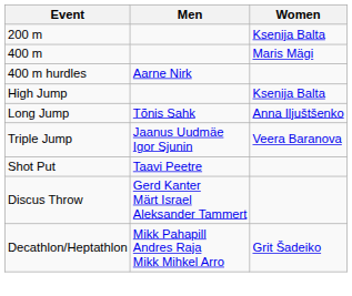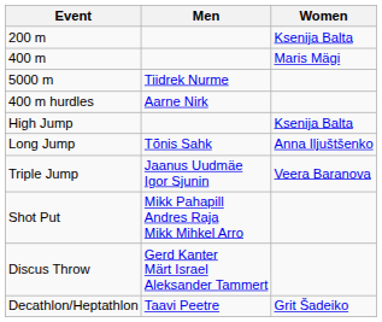 <table class=wikitable style="font-size:100%">
 <tr>
 <th>Event</th>
 <th>Men</th>
 <th>Women</th>
 </tr>
 <tr>
 <td>200 m</td>
 <td></td>
 <td><a href='#'>Ksenija Balta</a></td>
 </tr>
 <tr>
 <td>400 m</td>
 <td></td>
 <td><a href='#'>Maris Mägi</a></td>
+</tr>
+<tr>
+<td>5000 m</td>
+<td><a href='#'>Tiidrek Nurme</a></td>
+<td></td>
 </tr>
 <tr>
 <td>400 m hurdles</td>
 <td><a href='#'>Aarne Nirk</a></td>
 <td></td>
 </tr>
 <tr>
 <td>High Jump</td>
 <td></td>
 <td><a href='#'>Ksenija Balta</a></td>
 </tr>
 <tr>
 <td>Long Jump</td>
 <td><a href='#'>Tõnis Sahk</a></td>
 <td><a href='#'>Anna Iljuštšenko</a></td>
 </tr>
 <tr>
 <td>Triple Jump</td>
 <td><a href='#'>Jaanus Uudmäe</a> <br> <a href='#'>Igor Sjunin</a></td>
 <td><a href='#'>Veera Baranova</a></td>
 </tr>
 <tr>
 <td>Shot Put</td>
-<td><a href='#'>Taavi Peetre</a></td>
+<td><a href='#'>Mikk Pahapill</a> <br> <a href='#'>Andres Raja</a> <br> <a href='#'>Mikk Mihkel Arro</a></td>
 <td></td>
 </tr>
 <tr>
 <td>Discus Throw</td>
 <td><a href='#'>Gerd Kanter</a> <br> <a href='#'>Märt Israel</a> <br> <a href='#'>Aleksander Tammert</a></td>
 <td></td>
 </tr>
 <tr>
 <td>Decathlon/Heptathlon</td>
-<td><a href='#'>Mikk Pahapill</a> <br> <a href='#'>Andres Raja</a> <br> <a href='#'>Mikk Mihkel Arro</a></td>
+<td><a href='#'>Taavi Peetre</a></td>
 <td><a href='#'>Grit Šadeiko</a></td>
 </tr>
 </table>
